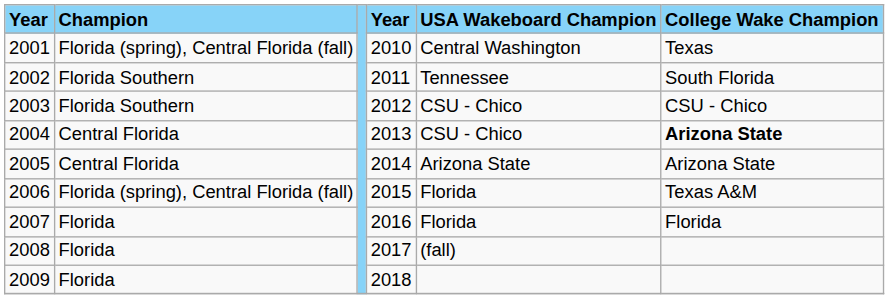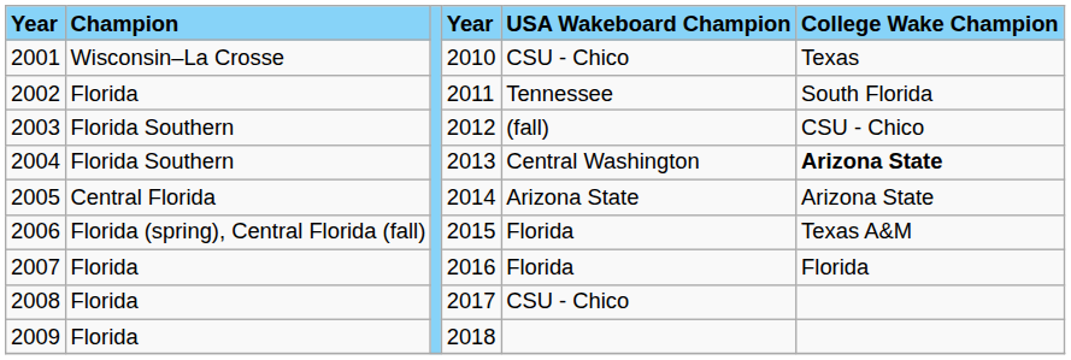 <table class="wikitable" style="font-size:85%;">
 <tr ! style="background-color: #87D3F8;">
 <td><strong>Year</strong></td>
 <td><strong>Champion</strong></td>
 <td rowspan=10></td>
 <td><strong>Year</strong></td>
 <td><strong>USA Wakeboard Champion</strong></td>
 <td><strong>College Wake Champion</strong></td>
 </tr>
 <tr --->
 <td>2001</td>
-<td>Florida (spring), Central Florida (fall)</td>
+<td>Wisconsin–La Crosse</td>
 <td>2010</td>
-<td>Central Washington</td>
+<td>CSU - Chico</td>
 <td>Texas</td>
 </tr>
 <tr --->
 <td>2002</td>
-<td>Florida Southern</td>
+<td>Florida</td>
 <td>2011</td>
 <td>Tennessee</td>
 <td>South Florida</td>
 </tr>
 <tr --->
 <td>2003</td>
 <td>Florida Southern</td>
 <td>2012</td>
-<td>CSU - Chico</td>
+<td>(fall)</td>
 <td>CSU - Chico</td>
 </tr>
 <tr --->
 <td>2004</td>
-<td>Central Florida</td>
+<td>Florida Southern</td>
 <td>2013</td>
-<td>CSU - Chico</td>
+<td>Central Washington</td>
 <td><strong>Arizona State</strong></td>
 </tr>
 <tr --->
 <td>2005</td>
 <td>Central Florida</td>
 <td>2014</td>
 <td>Arizona State</td>
 <td>Arizona State</td>
 </tr>
 <tr --->
 <td>2006</td>
 <td>Florida (spring), Central Florida (fall)</td>
 <td>2015</td>
 <td>Florida</td>
 <td>Texas A&M</td>
 </tr>
 <tr --->
 <td>2007</td>
 <td>Florida</td>
 <td>2016</td>
 <td>Florida</td>
 <td>Florida</td>
 </tr>
 <tr --->
 <td>2008</td>
 <td>Florida</td>
 <td>2017</td>
-<td>(fall)</td>
+<td>CSU - Chico</td>
 <td></td>
 </tr>
 <tr --->
 <td>2009</td>
 <td>Florida</td>
 <td>2018</td>
 <td></td>
 <td></td>
 </tr>
 <tr --->
 </tr>
 </table>
